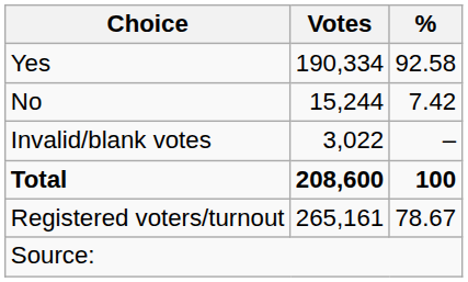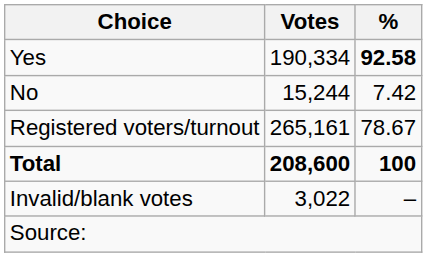 <table class=wikitable style=text-align:right>
 <tr>
 <th>Choice</th>
 <th>Votes</th>
 <th>%</th>
 </tr>
 <tr>
 <td align=left>Yes</td>
 <td>190,334</td>
-<td>92.58</td>
+<td><strong>92.58</strong></td>
 </tr>
 <tr>
 <td align=left>No</td>
 <td>15,244</td>
 <td>7.42</td>
 </tr>
 <tr>
-<td align=left>Invalid/blank votes</td>
-<td>3,022</td>
-<td>–</td>
+<td align=left>Registered voters/turnout</td>
+<td>265,161</td>
+<td>78.67</td>
 </tr>
 <tr>
 <td align=left><strong>Total</strong></td>
 <td><strong>208,600</strong></td>
 <td><strong>100</strong></td>
 </tr>
 <tr>
-<td align=left>Registered voters/turnout</td>
-<td>265,161</td>
-<td>78.67</td>
+<td align=left>Invalid/blank votes</td>
+<td>3,022</td>
+<td>–</td>
 </tr>
 <tr>
 <td align=left colspan=3>Source: </td>
 </tr>
 </table>
